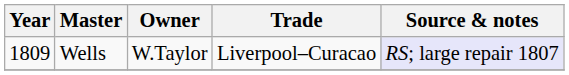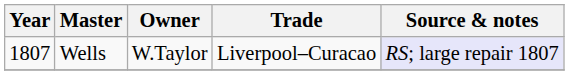 <table class=" wikitable">
 <tr>
 <th>Year</th>
 <th>Master</th>
 <th>Owner</th>
 <th>Trade</th>
 <th>Source & notes</th>
 </tr>
 <tr>
-<td>1809</td>
+<td>1807</td>
 <td>Wells</td>
 <td>W.Taylor</td>
 <td>Liverpool–Curacao</td>
 <td style="background: lavender;"><em>RS</em>; large repair 1807</td>
 </tr>
 <tr>
 </tr>
 </table>
